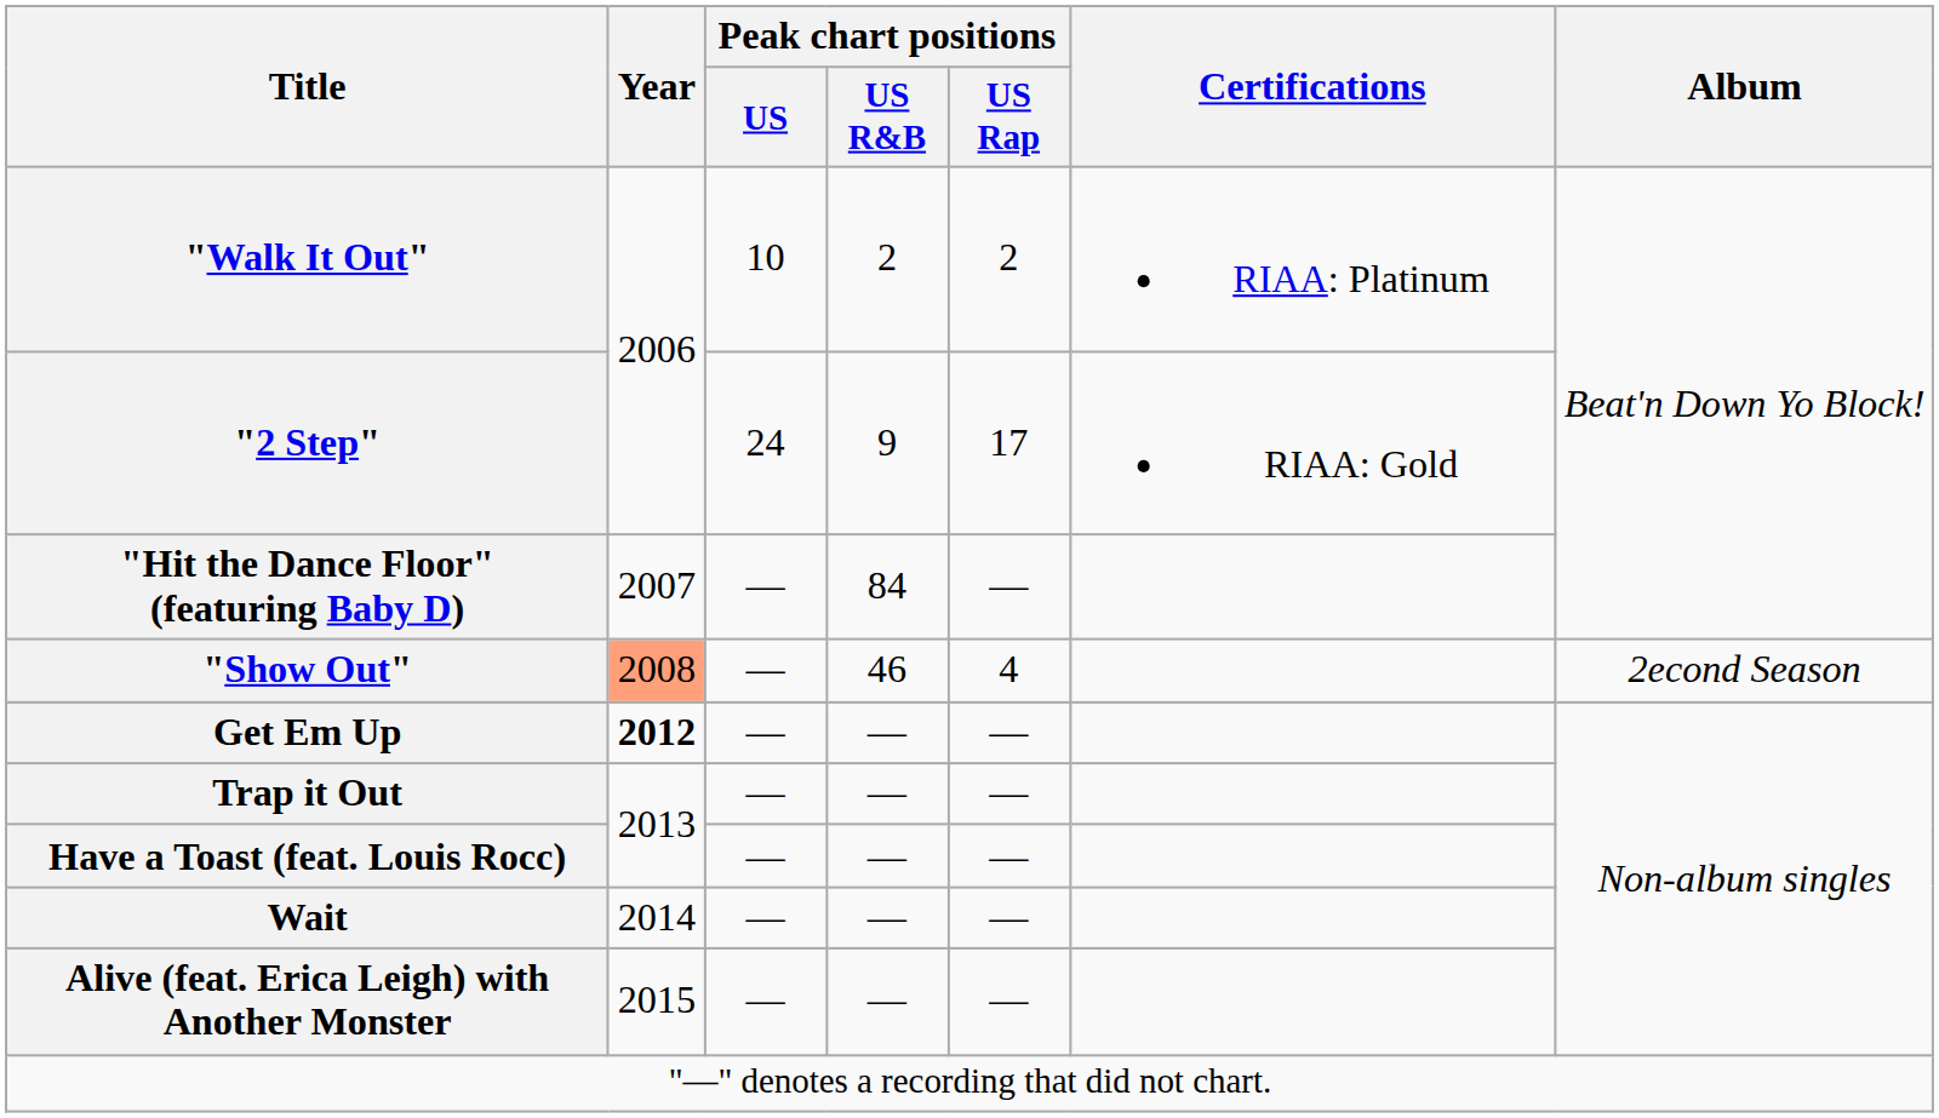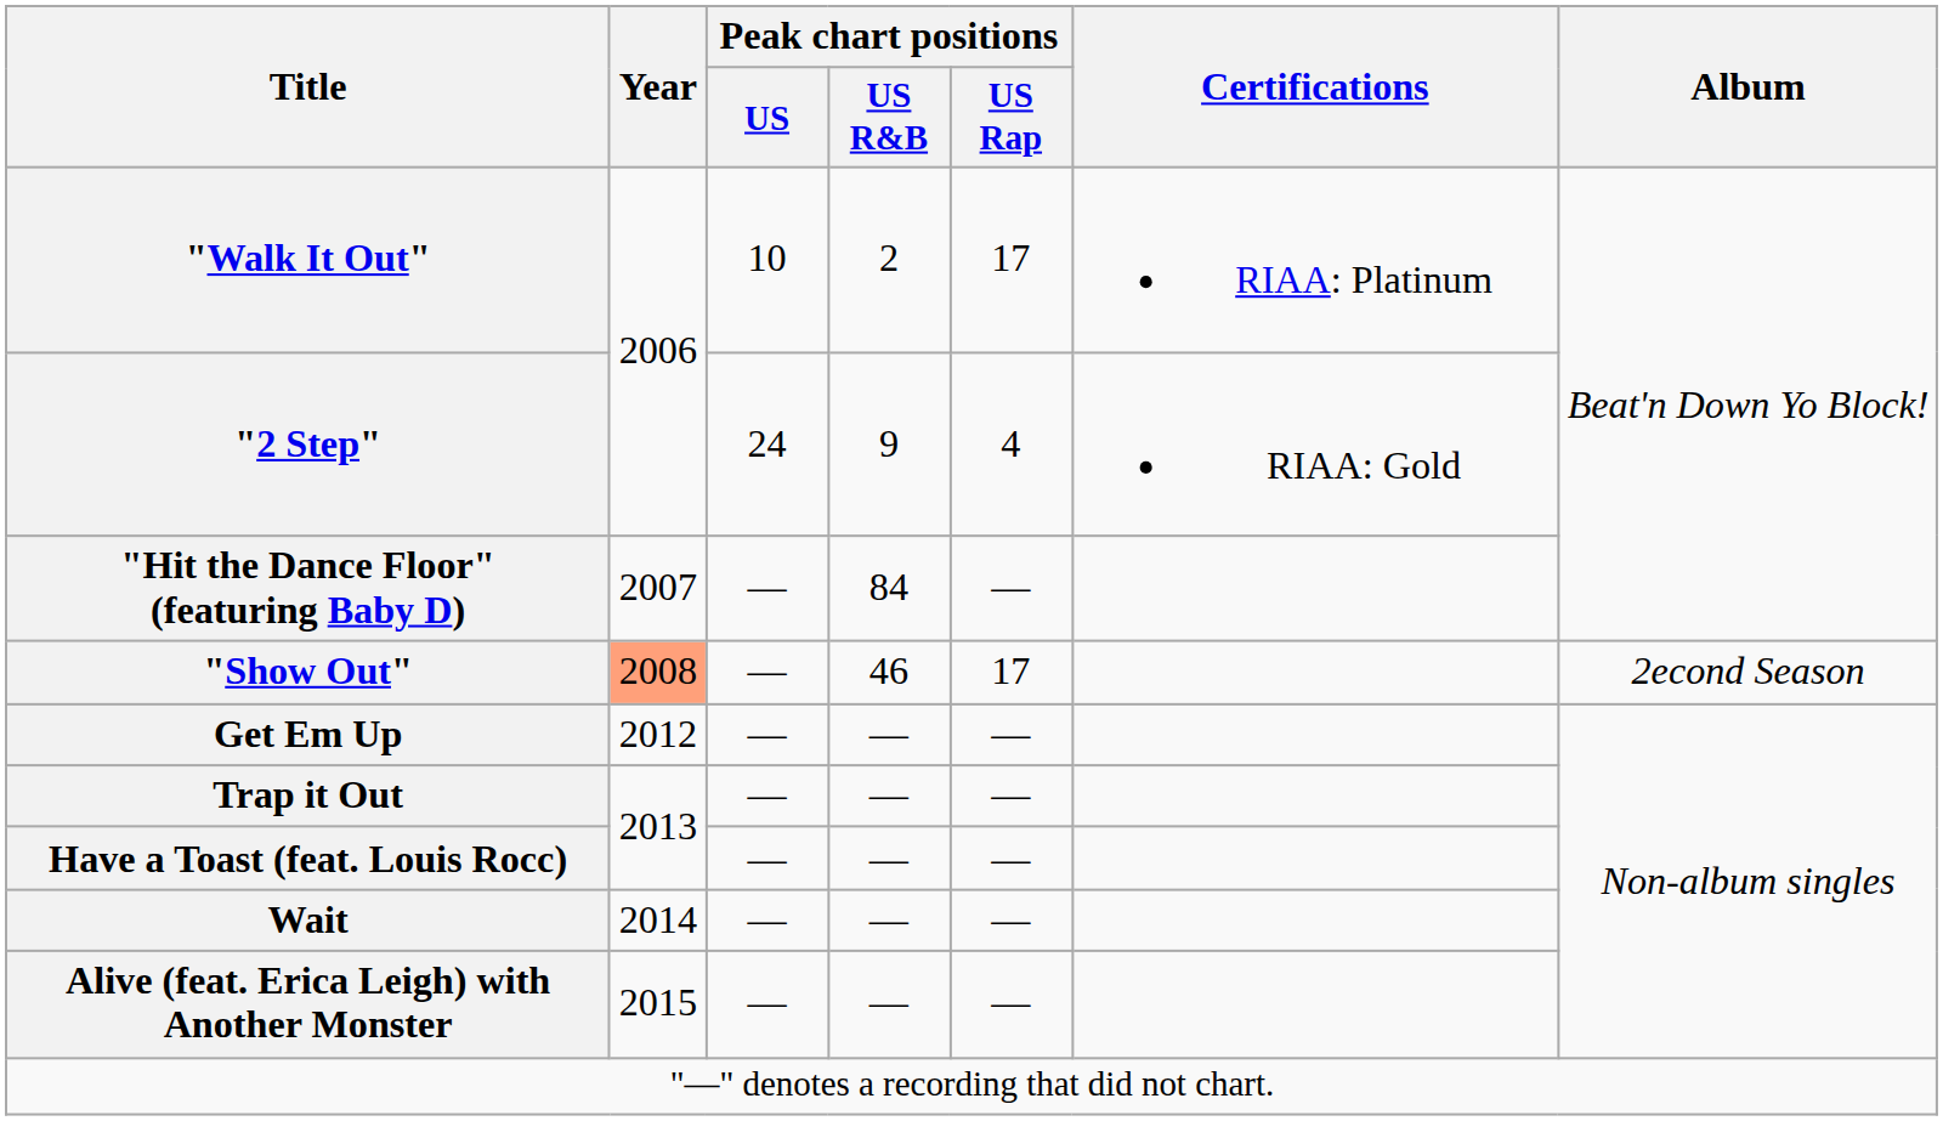 <table class="wikitable plainrowheaders" style="text-align:center;">
 <tr>
 <th scope="col" rowspan="2" style="width:15em;">Title</th>
 <th scope="col" rowspan="2">Year</th>
 <th scope="col" colspan="3">Peak chart positions</th>
 <th scope="col" rowspan="2" style="width:12em;"><a href='#'>Certifications</a></th>
 <th scope="col" rowspan="2">Album</th>
 </tr>
 <tr>
 <th style="width:3em;font-size:90%;"><a href='#'>US</a><br></th>
 <th style="width:3em;font-size:90%;"><a href='#'>US<br>R&B</a><br></th>
 <th style="width:3em;font-size:90%;"><a href='#'>US<br>Rap</a><br></th>
 </tr>
 <tr>
 <th scope="row">"<a href='#'>Walk It Out</a>"</th>
 <td rowspan="2">2006</td>
 <td>10</td>
 <td>2</td>
-<td>2</td>
+<td>17</td>
 <td><br><ul><li><a href='#'>RIAA</a>: Platinum</li></ul></td>
 <td rowspan="3"><em>Beat'n Down Yo Block!</em></td>
 </tr>
 <tr>
 <th scope="row">"<a href='#'>2 Step</a>"</th>
 <td>24</td>
 <td>9</td>
-<td>17</td>
+<td>4</td>
 <td><br><ul><li>RIAA: Gold</li></ul></td>
 </tr>
 <tr>
 <th scope="row">"Hit the Dance Floor"<br><span>(featuring <a href='#'>Baby D</a>)</span></th>
 <td>2007</td>
 <td>—</td>
 <td>84</td>
 <td>—</td>
 <td></td>
 </tr>
 <tr>
 <th scope="row">"<a href='#'>Show Out</a>"</th>
 <td style="background: lightsalmon;">2008</td>
 <td>—</td>
 <td>46</td>
-<td>4</td>
+<td>17</td>
 <td></td>
 <td rowspan="1"><em>2econd Season</em></td>
 </tr>
 <tr>
 <th scope="row">Get Em Up</th>
-<td><strong>2012</strong></td>
+<td>2012</td>
 <td>—</td>
 <td>—</td>
 <td>—</td>
 <td></td>
 <td rowspan="5"><em>Non-album singles</em></td>
 </tr>
 <tr>
 <th scope="row">Trap it Out</th>
 <td rowspan="2">2013</td>
 <td>—</td>
 <td>—</td>
 <td>—</td>
 <td></td>
 </tr>
 <tr>
 <th scope="row">Have a Toast (feat. Louis Rocc)</th>
 <td>—</td>
 <td>—</td>
 <td>—</td>
 <td></td>
 </tr>
 <tr>
 <th scope="row">Wait</th>
 <td>2014</td>
 <td>—</td>
 <td>—</td>
 <td>—</td>
 <td></td>
 </tr>
 <tr>
 <th scope="row">Alive (feat. Erica Leigh) with Another Monster</th>
 <td>2015</td>
 <td>—</td>
 <td>—</td>
 <td>—</td>
 <td></td>
 </tr>
 <tr>
 <td colspan="14" style="font-size:90%">"—" denotes a recording that did not chart.</td>
 </tr>
 </table>
